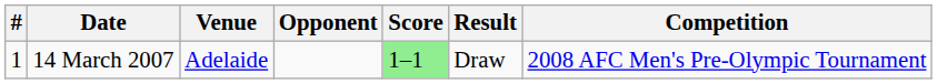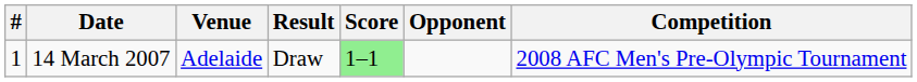 <table class="wikitable">
 <tr>
 <th>#</th>
 <th>Date</th>
 <th>Venue</th>
+<th>Result</th>
+<th>Score</th>
 <th>Opponent</th>
-<th>Score</th>
-<th>Result</th>
 <th>Competition</th>
 </tr>
 <tr>
 <td>1</td>
 <td>14 March 2007</td>
 <td><a href='#'>Adelaide</a></td>
+<td>Draw</td>
+<td style="background: lightgreen;">1–1</td>
 <td></td>
-<td style="background: lightgreen;">1–1</td>
-<td>Draw</td>
 <td><a href='#'>2008 AFC Men's Pre-Olympic Tournament</a></td>
 </tr>
 </table>
